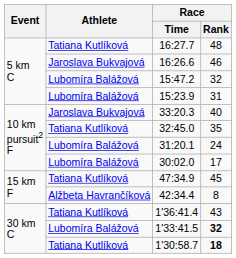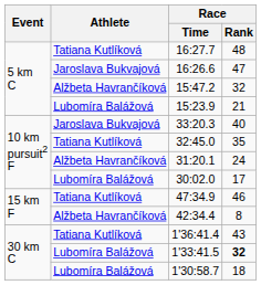 <table class="wikitable" border="1" style="font-size:90%">
 <tr>
 <th rowspan=2>Event</th>
 <th rowspan=2>Athlete</th>
 <th colspan=2>Race</th>
 </tr>
 <tr>
 <th>Time</th>
 <th>Rank</th>
 </tr>
 <tr>
 <td rowspan=4>5 km <br> C</td>
 <td><a href='#'>Tatiana Kutlíková</a></td>
 <td align=center>16:27.7</td>
 <td align=center>48</td>
 </tr>
 <tr>
 <td><a href='#'>Jaroslava Bukvajová</a></td>
 <td align=center>16:26.6</td>
-<td align=center>46</td>
+<td align=center>47</td>
 </tr>
 <tr>
-<td><a href='#'>Lubomíra Balážová</a></td>
+<td><a href='#'>Alžbeta Havrančíková</a></td>
 <td align=center>15:47.2</td>
 <td align=center>32</td>
 </tr>
 <tr>
 <td><a href='#'>Lubomíra Balážová</a></td>
 <td align=center>15:23.9</td>
-<td align=center>31</td>
+<td align=center>21</td>
 </tr>
 <tr>
 <td rowspan=4>10 km <br> pursuit<sup>2</sup> <br> F</td>
 <td><a href='#'>Jaroslava Bukvajová</a></td>
 <td align=center>33:20.3</td>
 <td align=center>40</td>
 </tr>
 <tr>
 <td><a href='#'>Tatiana Kutlíková</a></td>
 <td align=center>32:45.0</td>
 <td align=center>35</td>
 </tr>
 <tr>
-<td><a href='#'>Lubomíra Balážová</a></td>
+<td><a href='#'>Alžbeta Havrančíková</a></td>
 <td align=center>31:20.1</td>
 <td align=center>24</td>
 </tr>
 <tr>
 <td><a href='#'>Lubomíra Balážová</a></td>
 <td align=center>30:02.0</td>
 <td align=center>17</td>
 </tr>
 <tr>
 <td rowspan=2>15 km <br> F</td>
 <td><a href='#'>Tatiana Kutlíková</a></td>
 <td align=center>47:34.9</td>
-<td align=center>45</td>
+<td align=center>46</td>
 </tr>
 <tr>
 <td><a href='#'>Alžbeta Havrančíková</a></td>
 <td align=center>42:34.4</td>
 <td align=center>8</td>
 </tr>
 <tr>
 <td rowspan=3>30 km <br> C</td>
 <td><a href='#'>Tatiana Kutlíková</a></td>
 <td align=center>1'36:41.4</td>
 <td align=center>43</td>
 </tr>
 <tr>
 <td><a href='#'>Lubomíra Balážová</a></td>
 <td align=center>1'33:41.5</td>
 <td align=center><strong>32</strong></td>
 </tr>
 <tr>
-<td><a href='#'>Tatiana Kutlíková</a></td>
+<td><a href='#'>Lubomíra Balážová</a></td>
 <td align=center>1'30:58.7</td>
-<td align=center><strong>18</strong></td>
+<td align=center>18</td>
 </tr>
 </table>
